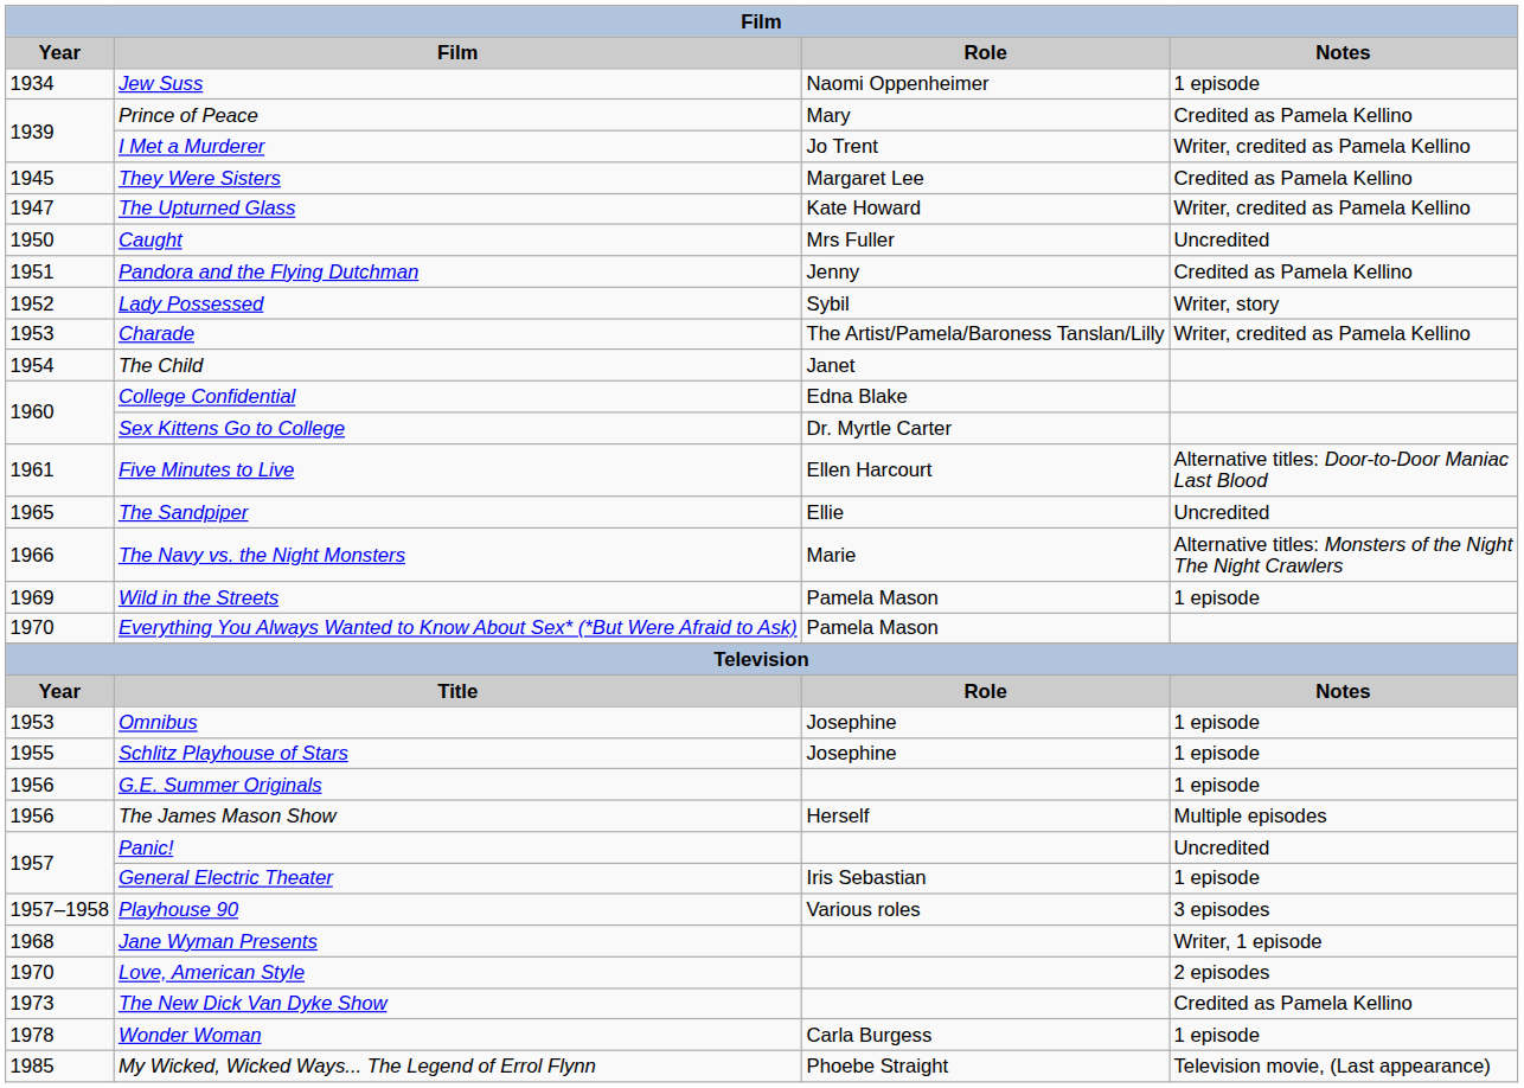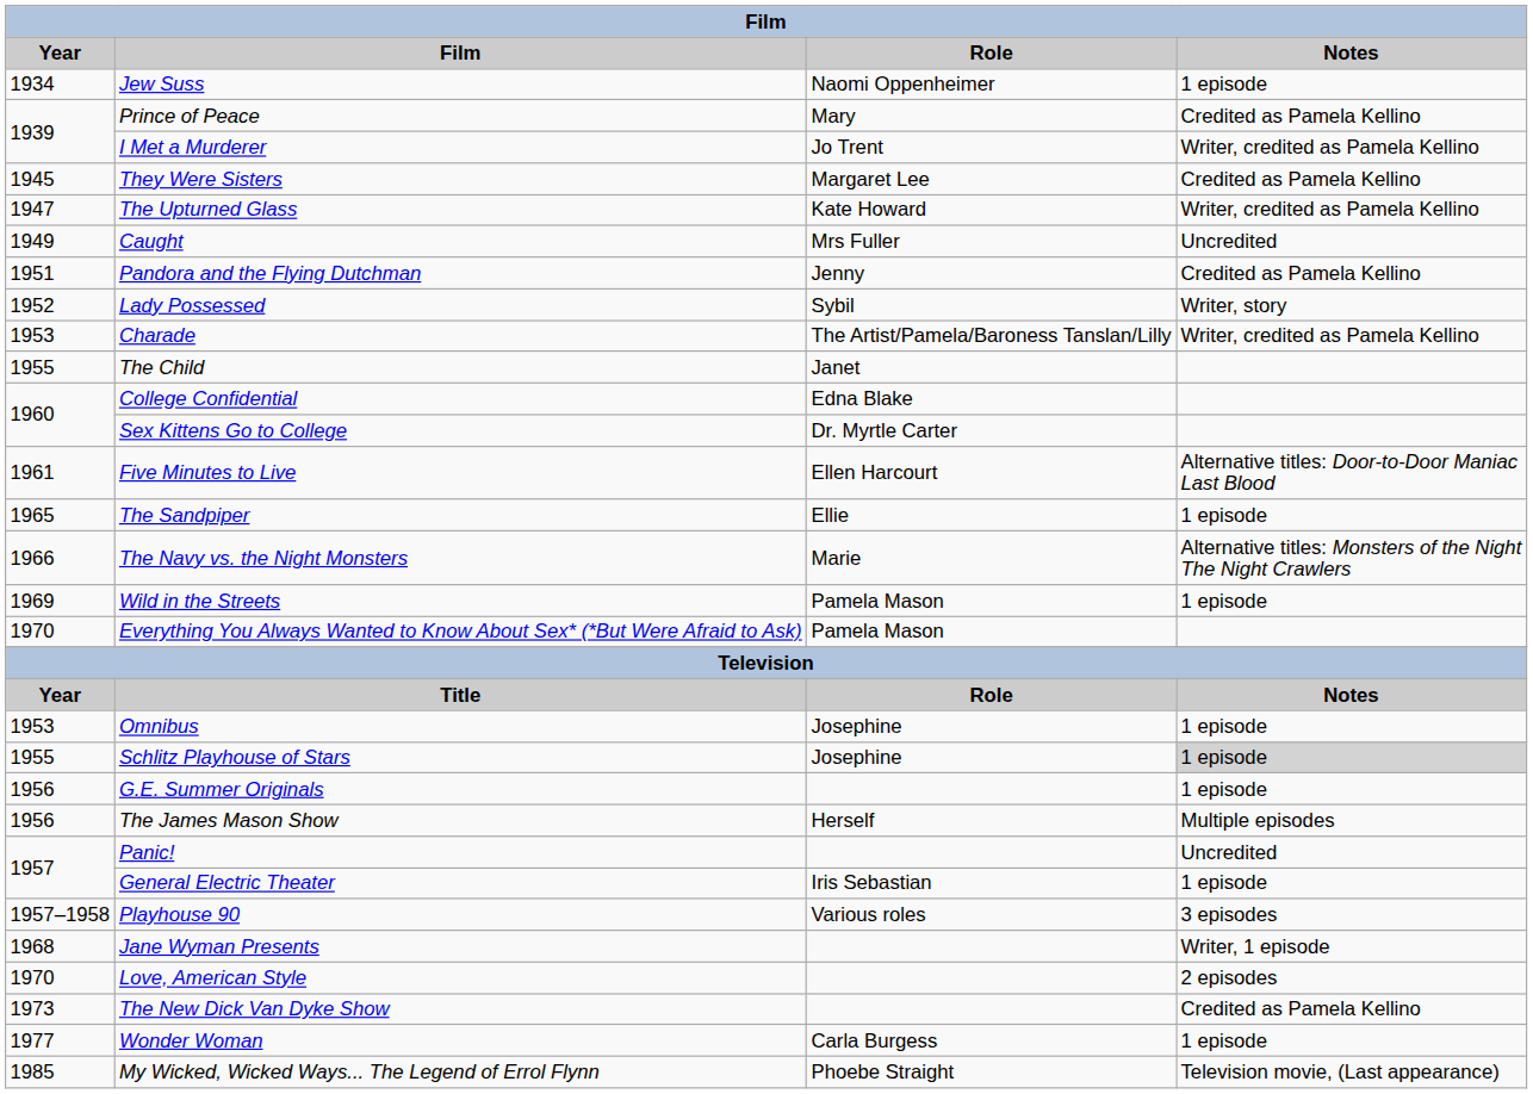 <table class="wikitable" style="font-size:90%;">
 <tr>
 <th colspan=4 style="background:#B0C4DE;">Film</th>
 </tr>
 <tr align="center">
 <th style="background: #CCCCCC;">Year</th>
 <th style="background: #CCCCCC;">Film</th>
 <th style="background: #CCCCCC;">Role</th>
 <th style="background: #CCCCCC;">Notes</th>
 </tr>
 <tr>
 <td>1934</td>
 <td><em><a href='#'>Jew Suss</a></em></td>
 <td>Naomi Oppenheimer</td>
 <td>1 episode</td>
 </tr>
 <tr>
 <td rowspan=2>1939</td>
 <td><em>Prince of Peace</em></td>
 <td>Mary</td>
 <td>Credited as Pamela Kellino</td>
 </tr>
 <tr>
 <td><em><a href='#'>I Met a Murderer</a></em></td>
 <td>Jo Trent</td>
 <td>Writer, credited as Pamela Kellino</td>
 </tr>
 <tr>
 <td>1945</td>
 <td><em><a href='#'>They Were Sisters</a></em></td>
 <td>Margaret Lee</td>
 <td>Credited as Pamela Kellino</td>
 </tr>
 <tr>
 <td>1947</td>
 <td><em><a href='#'>The Upturned Glass</a></em></td>
 <td>Kate Howard</td>
 <td>Writer, credited as Pamela Kellino</td>
 </tr>
 <tr>
-<td>1950</td>
+<td>1949</td>
 <td><em><a href='#'>Caught</a></em></td>
 <td>Mrs Fuller</td>
 <td>Uncredited</td>
 </tr>
 <tr>
 <td>1951</td>
 <td><em><a href='#'>Pandora and the Flying Dutchman</a></em></td>
 <td>Jenny</td>
 <td>Credited as Pamela Kellino</td>
 </tr>
 <tr>
 <td>1952</td>
 <td><em><a href='#'>Lady Possessed</a></em></td>
 <td>Sybil</td>
 <td>Writer, story</td>
 </tr>
 <tr>
 <td>1953</td>
 <td><em><a href='#'>Charade</a></em></td>
 <td>The Artist/Pamela/Baroness Tanslan/Lilly</td>
 <td>Writer, credited as Pamela Kellino</td>
 </tr>
 <tr>
-<td>1954</td>
+<td>1955</td>
 <td><em>The Child</em></td>
 <td>Janet</td>
 <td></td>
 </tr>
 <tr>
 <td rowspan=2>1960</td>
 <td><em><a href='#'>College Confidential</a></em></td>
 <td>Edna Blake</td>
 <td></td>
 </tr>
 <tr>
 <td><em><a href='#'>Sex Kittens Go to College</a></em></td>
 <td>Dr. Myrtle Carter</td>
 <td></td>
 </tr>
 <tr>
 <td>1961</td>
 <td><em><a href='#'>Five Minutes to Live</a></em></td>
 <td>Ellen Harcourt</td>
 <td>Alternative titles: <em>Door-to-Door Maniac</em><br><em>Last Blood</em></td>
 </tr>
 <tr>
 <td>1965</td>
 <td><em><a href='#'>The Sandpiper</a></em></td>
 <td>Ellie</td>
-<td>Uncredited</td>
+<td>1 episode</td>
 </tr>
 <tr>
 <td>1966</td>
 <td><em><a href='#'>The Navy vs. the Night Monsters</a></em></td>
 <td>Marie</td>
 <td>Alternative titles: <em>Monsters of the Night </em><br><em>The Night Crawlers</em></td>
 </tr>
 <tr>
 <td>1969</td>
 <td><em><a href='#'>Wild in the Streets</a></em></td>
 <td>Pamela Mason</td>
 <td>1 episode</td>
 </tr>
 <tr>
 <td>1970</td>
 <td><em><a href='#'>Everything You Always Wanted to Know About Sex* (*But Were Afraid to Ask)</a></em></td>
 <td>Pamela Mason</td>
 <td></td>
 </tr>
 <tr>
 </tr>
 <tr align="center">
 <th colspan=4 style="background:#B0C4DE;">Television</th>
 </tr>
 <tr align="center">
 <th style="background: #CCCCCC;">Year</th>
 <th style="background: #CCCCCC;">Title</th>
 <th style="background: #CCCCCC;">Role</th>
 <th style="background: #CCCCCC;">Notes</th>
 </tr>
 <tr>
 <td>1953</td>
 <td><em><a href='#'>Omnibus</a></em></td>
 <td>Josephine</td>
 <td>1 episode</td>
 </tr>
 <tr>
 <td>1955</td>
 <td><em><a href='#'>Schlitz Playhouse of Stars</a></em></td>
 <td>Josephine</td>
-<td>1 episode</td>
+<td style="background: lightgrey;">1 episode</td>
 </tr>
 <tr>
 <td>1956</td>
 <td><em><a href='#'>G.E. Summer Originals</a></em></td>
 <td></td>
 <td>1 episode</td>
 </tr>
 <tr>
 <td>1956</td>
 <td><em>The James Mason Show</em></td>
 <td>Herself</td>
 <td>Multiple episodes</td>
 </tr>
 <tr>
 <td rowspan=2>1957</td>
 <td><em><a href='#'>Panic!</a></em></td>
 <td></td>
 <td>Uncredited</td>
 </tr>
 <tr>
 <td><em><a href='#'>General Electric Theater</a></em></td>
 <td>Iris Sebastian</td>
 <td>1 episode</td>
 </tr>
 <tr>
 <td>1957–1958</td>
 <td><em><a href='#'>Playhouse 90</a></em></td>
 <td>Various roles</td>
 <td>3 episodes</td>
 </tr>
 <tr>
 <td>1968</td>
 <td><em><a href='#'>Jane Wyman Presents</a></em></td>
 <td></td>
 <td>Writer, 1 episode</td>
 </tr>
 <tr>
 <td>1970</td>
 <td><em><a href='#'>Love, American Style</a></em></td>
 <td></td>
 <td>2 episodes</td>
 </tr>
 <tr>
 <td>1973</td>
 <td><em><a href='#'>The New Dick Van Dyke Show</a></em></td>
 <td></td>
 <td>Credited as Pamela Kellino</td>
 </tr>
 <tr>
-<td>1978</td>
+<td>1977</td>
 <td><em><a href='#'>Wonder Woman</a></em></td>
 <td>Carla Burgess</td>
 <td>1 episode</td>
 </tr>
 <tr>
 <td>1985</td>
 <td><em>My Wicked, Wicked Ways... The Legend of Errol Flynn</em></td>
 <td>Phoebe Straight</td>
 <td>Television movie, (Last appearance)</td>
 </tr>
 </table>
